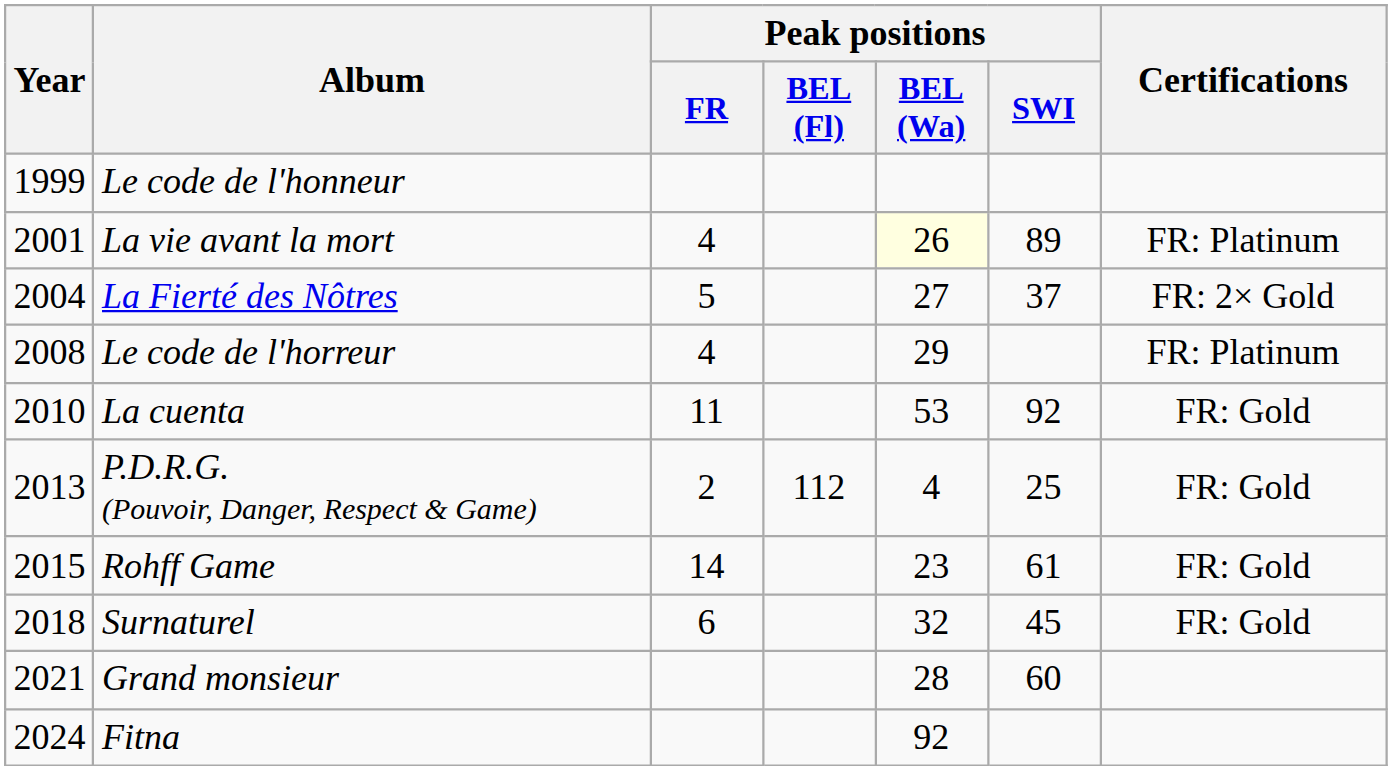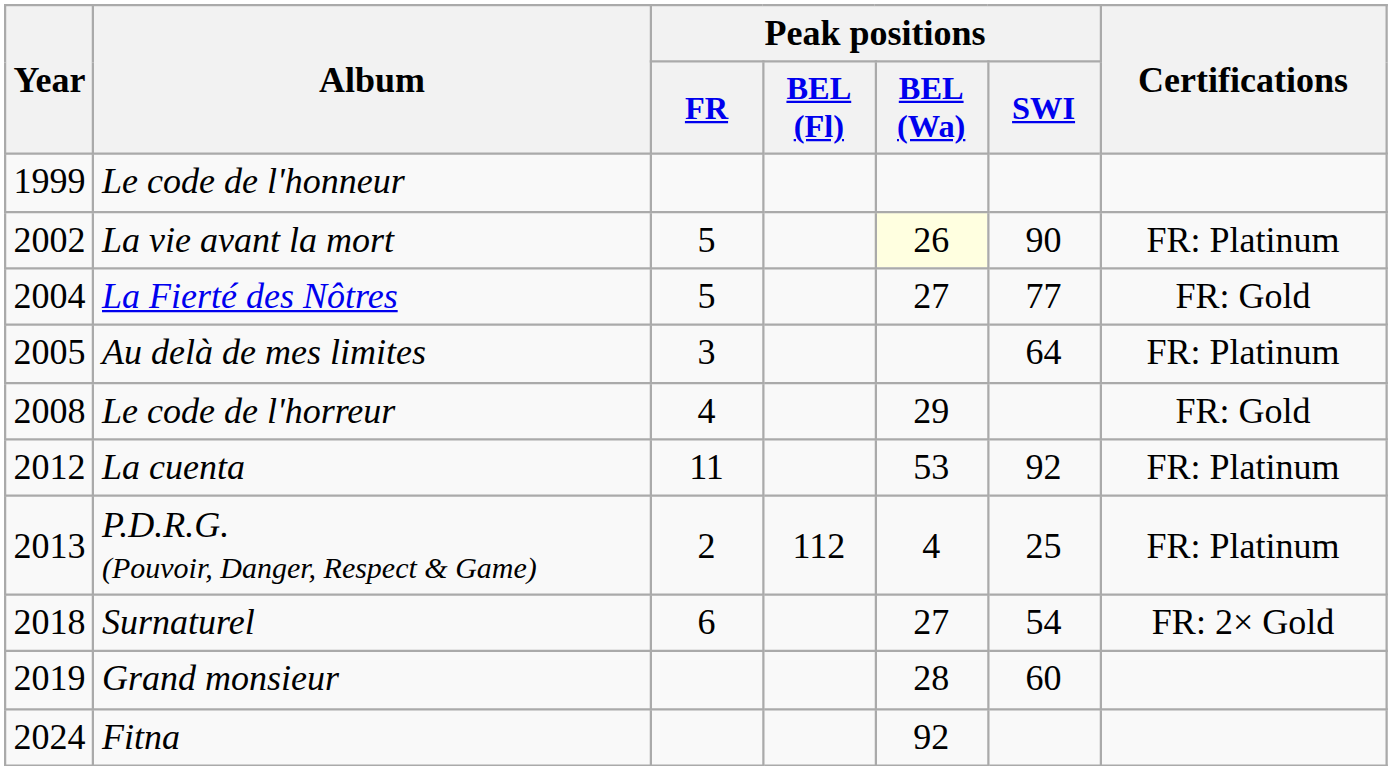 <table class="wikitable">
 <tr>
 <th align="center" rowspan="2" width="10">Year</th>
 <th align="center" rowspan="2" width="240">Album</th>
 <th align="center" colspan="4" width="30">Peak positions</th>
 <th align="center" rowspan="2" width="120">Certifications</th>
 </tr>
 <tr>
 <th scope="col" style="width:3em;font-size:90%;"><a href='#'>FR</a><br></th>
 <th scope="col" style="width:3em;font-size:90%;"><a href='#'>BEL <br>(Fl)</a><br></th>
 <th scope="col" style="width:3em;font-size:90%;"><a href='#'>BEL <br>(Wa)</a><br></th>
 <th scope="col" style="width:3em;font-size:90%;"><a href='#'>SWI</a><br></th>
 </tr>
 <tr>
 <td align="center">1999</td>
 <td><em>Le code de l'honneur</em></td>
 <td align="center"></td>
 <td align="center"></td>
 <td align="center"></td>
 <td align="center"></td>
 <td align="center"></td>
 </tr>
 <tr>
-<td align="center">2001</td>
+<td align="center">2002</td>
 <td><em>La vie avant la mort</em></td>
-<td align="center">4</td>
+<td align="center">5</td>
 <td align="center"></td>
 <td align="center" style="background: lightyellow;">26</td>
-<td align="center">89</td>
+<td align="center">90</td>
 <td align="center">FR: Platinum</td>
 </tr>
 <tr>
 <td align="center">2004</td>
 <td><em><a href='#'>La Fierté des Nôtres</a></em></td>
 <td align="center">5</td>
 <td align="center"></td>
 <td align="center">27</td>
-<td align="center">37</td>
-<td align="center">FR: 2× Gold</td>
+<td align="center">77</td>
+<td align="center">FR: Gold</td>
+</tr>
+<tr>
+<td align="center">2005</td>
+<td><em>Au delà de mes limites</em></td>
+<td align="center">3</td>
+<td align="center"></td>
+<td align="center"></td>
+<td align="center">64</td>
+<td align="center">FR: Platinum</td>
 </tr>
 <tr>
 <td align="center">2008</td>
 <td><em>Le code de l'horreur</em></td>
 <td align="center">4</td>
 <td align="center"></td>
 <td align="center">29</td>
 <td align="center"></td>
-<td align="center">FR: Platinum</td>
+<td align="center">FR: Gold</td>
 </tr>
 <tr>
-<td align="center">2010</td>
+<td align="center">2012</td>
 <td><em>La cuenta</em></td>
 <td align="center">11</td>
 <td align="center"></td>
 <td align="center">53</td>
 <td align="center">92</td>
-<td align="center">FR: Gold</td>
+<td align="center">FR: Platinum</td>
 </tr>
 <tr>
 <td align="center">2013</td>
 <td><em>P.D.R.G.</em> <br><small><em>(Pouvoir, Danger, Respect & Game)</em></small></td>
 <td align="center">2</td>
 <td align="center">112</td>
 <td align="center">4</td>
 <td align="center">25</td>
-<td align="center">FR: Gold</td>
-</tr>
-<tr>
-<td align="center">2015</td>
-<td><em>Rohff Game</em></td>
-<td align="center">14</td>
-<td align="center"></td>
-<td align="center">23</td>
-<td align="center">61</td>
-<td align="center">FR: Gold</td>
+<td align="center">FR: Platinum</td>
 </tr>
 <tr>
 <td align="center">2018</td>
 <td><em>Surnaturel</em></td>
 <td align="center">6<br></td>
 <td align="center"></td>
-<td align="center">32</td>
-<td align="center">45</td>
-<td align="center">FR: Gold</td>
+<td align="center">27</td>
+<td align="center">54</td>
+<td align="center">FR: 2× Gold</td>
 </tr>
 <tr>
-<td align="center">2021</td>
+<td align="center">2019</td>
 <td><em>Grand monsieur</em></td>
 <td align="center"></td>
 <td align="center"></td>
 <td align="center">28</td>
 <td align="center">60</td>
 <td align="center"></td>
 </tr>
 <tr>
 <td align="center">2024</td>
 <td><em>Fitna</em></td>
 <td align="center"></td>
 <td align="center"></td>
 <td align="center">92</td>
 <td align="center"></td>
 <td align="center"></td>
 </tr>
 </table>
